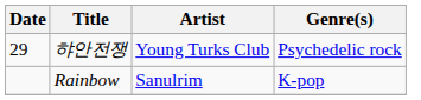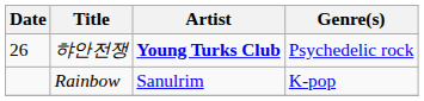 <table class="wikitable" style="text-align: left;">
 <tr>
 <th>Date</th>
 <th>Title</th>
 <th>Artist</th>
 <th>Genre(s)</th>
 </tr>
 <tr>
-<td>29</td>
+<td>26</td>
 <td><em>햐안전쟁</em></td>
-<td><a href='#'>Young Turks Club</a></td>
+<td><strong><a href='#'>Young Turks Club</a></strong></td>
 <td><a href='#'>Psychedelic rock</a></td>
 </tr>
 <tr>
 <td></td>
 <td><em>Rainbow</em></td>
 <td><a href='#'>Sanulrim</a></td>
 <td><a href='#'>K-pop</a></td>
 </tr>
 <tr>
 </tr>
 </table>
